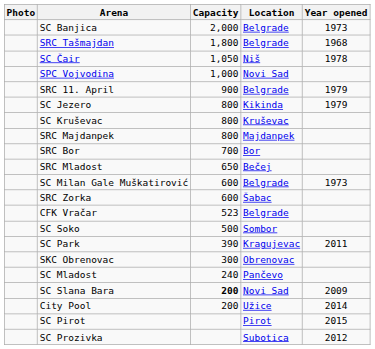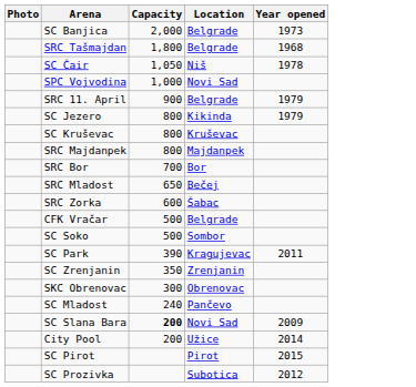 <table class="wikitable sortable">
 <tr>
 <th>Photo</th>
 <th>Arena</th>
 <th>Capacity</th>
 <th>Location</th>
 <th>Year opened</th>
 </tr>
 <tr>
 <td></td>
 <td>SC Banjica</td>
 <td align="right">2,000</td>
 <td><a href='#'>Belgrade</a></td>
 <td align=center>1973</td>
 </tr>
 <tr>
 <td></td>
 <td><a href='#'>SRC Tašmajdan</a></td>
 <td align="right">1,800</td>
 <td><a href='#'>Belgrade</a></td>
 <td align=center>1968</td>
 </tr>
 <tr>
 <td></td>
 <td><a href='#'>SC Čair</a></td>
 <td align="right">1,050</td>
 <td><a href='#'>Niš</a></td>
 <td align=center>1978</td>
 </tr>
 <tr>
 <td></td>
 <td><a href='#'>SPC Vojvodina</a></td>
 <td align="right">1,000</td>
 <td><a href='#'>Novi Sad</a></td>
 <td align=center></td>
 </tr>
 <tr>
 <td></td>
 <td>SRC 11. April</td>
 <td align="right">900</td>
 <td><a href='#'>Belgrade</a></td>
 <td align=center>1979</td>
 </tr>
 <tr>
 <td></td>
 <td>SC Jezero</td>
 <td align="right">800</td>
 <td><a href='#'>Kikinda</a></td>
 <td align=center>1979</td>
 </tr>
 <tr>
 <td></td>
 <td>SC Kruševac</td>
 <td align="right">800</td>
 <td><a href='#'>Kruševac</a></td>
 <td align=center></td>
 </tr>
 <tr>
 <td></td>
 <td>SRC Majdanpek</td>
 <td align="right">800</td>
 <td><a href='#'>Majdanpek</a></td>
 <td align=center></td>
 </tr>
 <tr>
 <td></td>
 <td>SRC Bor</td>
 <td align="right">700</td>
 <td><a href='#'>Bor</a></td>
 <td align=center></td>
 </tr>
 <tr>
 <td></td>
 <td>SRC Mladost</td>
 <td align="right">650</td>
 <td><a href='#'>Bečej</a></td>
 <td align=center></td>
 </tr>
 <tr>
 <td></td>
-<td>SC Milan Gale Muškatirović</td>
-<td align="right">600</td>
-<td><a href='#'>Belgrade</a></td>
-<td align=center>1973</td>
-</tr>
-<tr>
-<td></td>
 <td>SRC Zorka</td>
 <td align="right">600</td>
 <td><a href='#'>Šabac</a></td>
 <td align=center></td>
 </tr>
 <tr>
 <td></td>
 <td>CFK Vračar</td>
-<td align="right">523</td>
+<td align="right">500</td>
 <td><a href='#'>Belgrade</a></td>
 <td align=center></td>
 </tr>
 <tr>
 <td></td>
 <td>SC Soko</td>
 <td align="right">500</td>
 <td><a href='#'>Sombor</a></td>
 <td align=center></td>
 </tr>
 <tr>
 <td></td>
 <td>SC Park</td>
 <td align="right">390</td>
 <td><a href='#'>Kragujevac</a></td>
 <td align=center>2011</td>
+</tr>
+<tr>
+<td></td>
+<td>SC Zrenjanin</td>
+<td align="right">350</td>
+<td><a href='#'>Zrenjanin</a></td>
+<td align=center></td>
 </tr>
 <tr>
 <td></td>
 <td>SKC Obrenovac</td>
 <td align="right">300</td>
 <td><a href='#'>Obrenovac</a></td>
 <td align=center></td>
 </tr>
 <tr>
 <td></td>
 <td>SC Mladost</td>
 <td align="right">240</td>
 <td><a href='#'>Pančevo</a></td>
 <td align=center></td>
 </tr>
 <tr>
 <td></td>
 <td>SC Slana Bara</td>
 <td align="right"><strong>200</strong></td>
 <td><a href='#'>Novi Sad</a></td>
 <td align=center>2009</td>
 </tr>
 <tr>
 <td></td>
 <td>City Pool</td>
 <td align="right">200</td>
 <td><a href='#'>Užice</a></td>
 <td align=center>2014</td>
 </tr>
 <tr>
 <td></td>
 <td>SC Pirot</td>
 <td align="right"></td>
 <td><a href='#'>Pirot</a></td>
 <td align=center>2015</td>
 </tr>
 <tr>
 <td></td>
 <td>SC Prozivka</td>
 <td align="right"></td>
 <td><a href='#'>Subotica</a></td>
 <td align=center>2012</td>
 </tr>
 </table>
